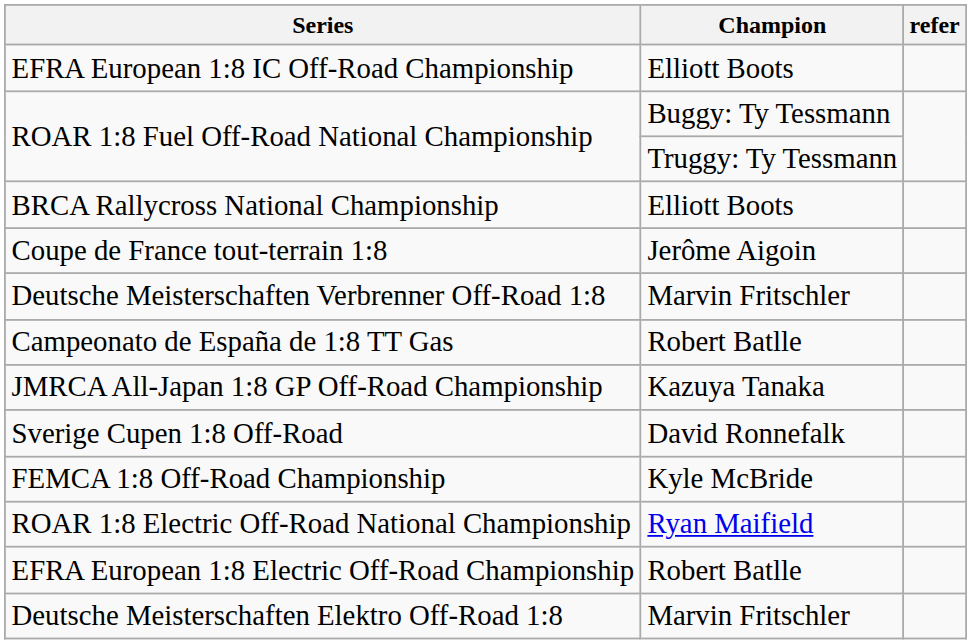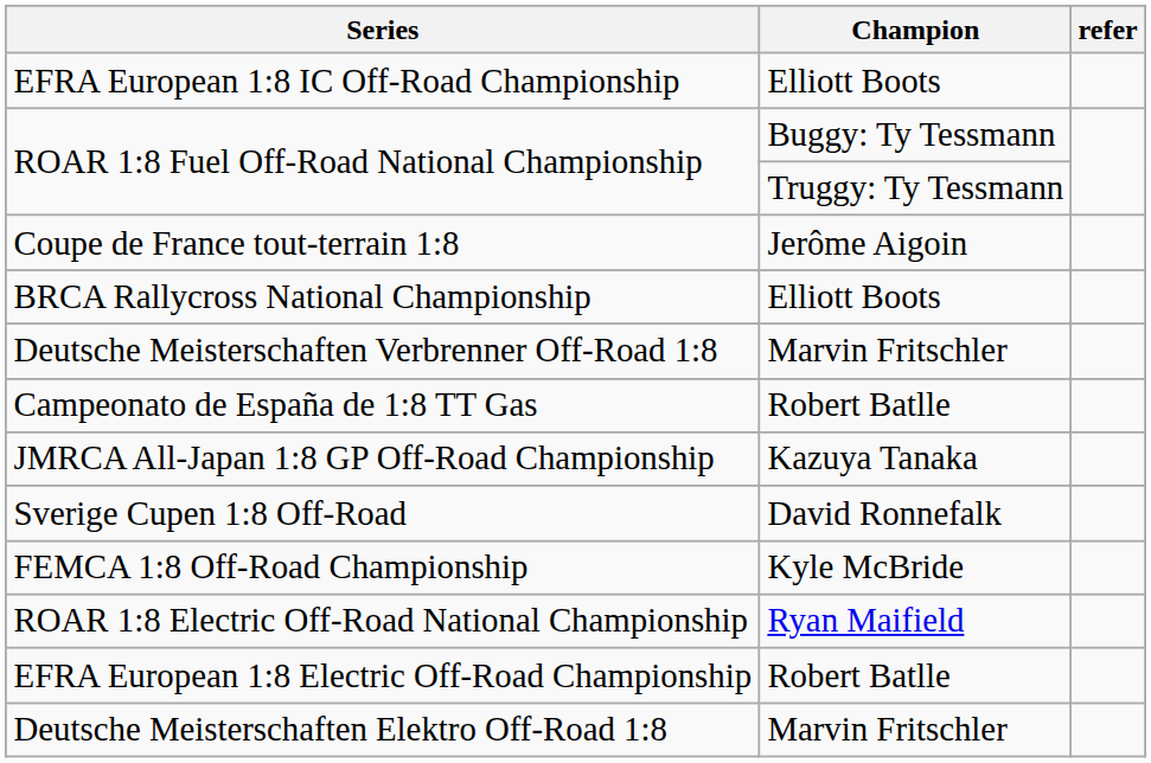 <table class="wikitable">
 <tr style="font-size:10pt;font-weight:bold">
 <th>Series</th>
 <th>Champion</th>
 <th>refer</th>
 </tr>
 <tr>
 <td>EFRA European 1:8 IC Off-Road Championship</td>
 <td> Elliott Boots</td>
 <td></td>
 </tr>
 <tr>
 <td rowspan=2>ROAR 1:8 Fuel Off-Road National Championship</td>
 <td>Buggy:  Ty Tessmann</td>
 <td rowspan=2></td>
 </tr>
 <tr>
 <td>Truggy:  Ty Tessmann</td>
 </tr>
 <tr>
-<td>BRCA Rallycross National Championship</td>
-<td> Elliott Boots</td>
+<td>Coupe de France tout-terrain 1:8</td>
+<td> Jerôme Aigoin</td>
 <td></td>
 </tr>
 <tr>
-<td>Coupe de France tout-terrain 1:8</td>
-<td> Jerôme Aigoin</td>
+<td>BRCA Rallycross National Championship</td>
+<td> Elliott Boots</td>
 <td></td>
 </tr>
 <tr>
 <td>Deutsche Meisterschaften Verbrenner Off-Road 1:8</td>
 <td> Marvin Fritschler</td>
 <td></td>
 </tr>
 <tr>
 <td>Campeonato de España de 1:8 TT Gas</td>
 <td> Robert Batlle</td>
 <td></td>
 </tr>
 <tr>
 <td>JMRCA All-Japan 1:8 GP Off-Road Championship</td>
 <td> Kazuya Tanaka</td>
 <td></td>
 </tr>
 <tr>
 <td>Sverige Cupen 1:8 Off-Road</td>
 <td> David Ronnefalk</td>
 <td></td>
 </tr>
 <tr>
 <td>FEMCA 1:8 Off-Road Championship</td>
 <td> Kyle McBride</td>
 <td></td>
 </tr>
 <tr>
 <td>ROAR 1:8 Electric Off-Road National Championship</td>
 <td> <a href='#'>Ryan Maifield</a></td>
 <td></td>
 </tr>
 <tr>
 <td>EFRA European 1:8 Electric Off-Road Championship</td>
 <td> Robert Batlle</td>
 <td></td>
 </tr>
 <tr>
 <td>Deutsche Meisterschaften Elektro Off-Road 1:8</td>
 <td> Marvin Fritschler</td>
 <td></td>
 </tr>
 </table>
